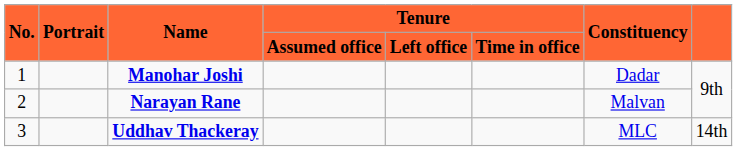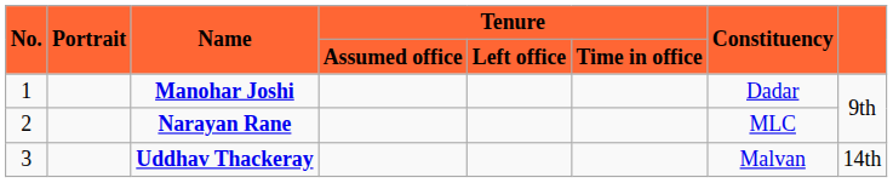 <table class="wikitable sortable">
 <tr>
 <th rowspan ="2" style="background-color:#FF6634; color:black">No.</th>
 <th rowspan ="2" style="background-color:#FF6634; color:black">Portrait</th>
 <th rowspan ="2" style="background-color:#FF6634; color:black">Name<br></th>
 <th colspan ="3" style="background-color:#FF6634; color:black">Tenure</th>
 <th rowspan ="2" style="background-color:#FF6634; color:black">Constituency</th>
 <th rowspan ="2" style="background-color:#FF6634; color:black"><a href='#'></a></th>
 </tr>
 <tr>
 <th style="background-color:#FF6634; color:black">Assumed office</th>
 <th style="background-color:#FF6634; color:black">Left office</th>
 <th style="background-color:#FF6634; color:black">Time in office</th>
 </tr>
 <tr style="vertical-align: middle; text-align: center;">
 <td>1</td>
 <td></td>
 <td><strong><a href='#'>Manohar Joshi</a></strong><br></td>
 <td></td>
 <td></td>
 <td></td>
 <td><a href='#'>Dadar</a></td>
 <td rowspan=2>9th<br></td>
 </tr>
 <tr style="vertical-align: middle; text-align: center;">
 <td>2</td>
 <td></td>
 <td><strong><a href='#'>Narayan Rane</a></strong><br></td>
 <td></td>
 <td></td>
 <td></td>
-<td><a href='#'>Malvan</a></td>
+<td><a href='#'>MLC</a></td>
 </tr>
 <tr style="vertical-align: middle; text-align: center;">
 <td>3</td>
 <td></td>
 <td><strong><a href='#'>Uddhav Thackeray</a></strong><br></td>
 <td></td>
 <td></td>
 <td></td>
-<td><a href='#'>MLC</a></td>
+<td><a href='#'>Malvan</a></td>
 <td rowspan=2>14th<br></td>
 </tr>
 </table>
